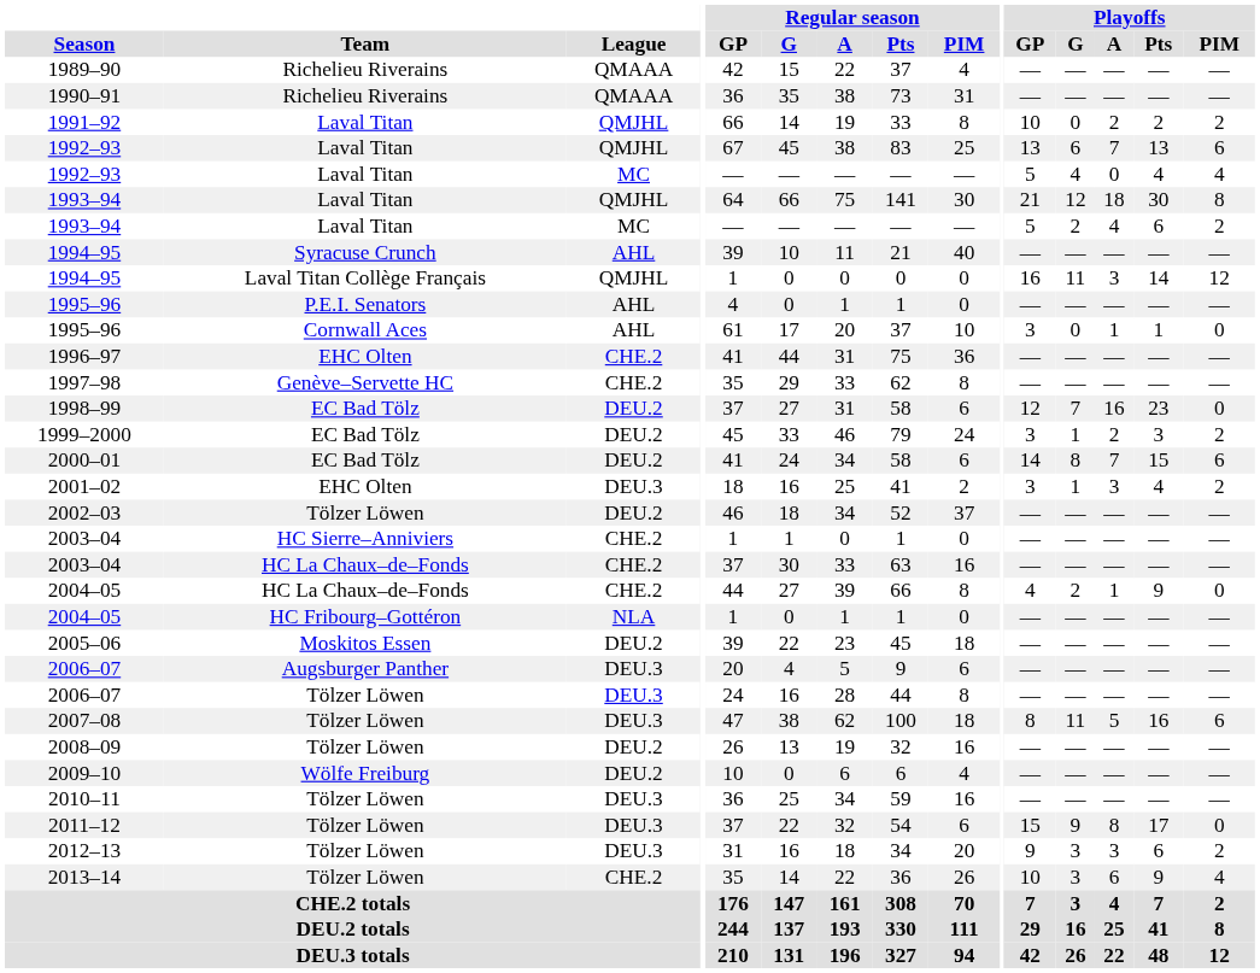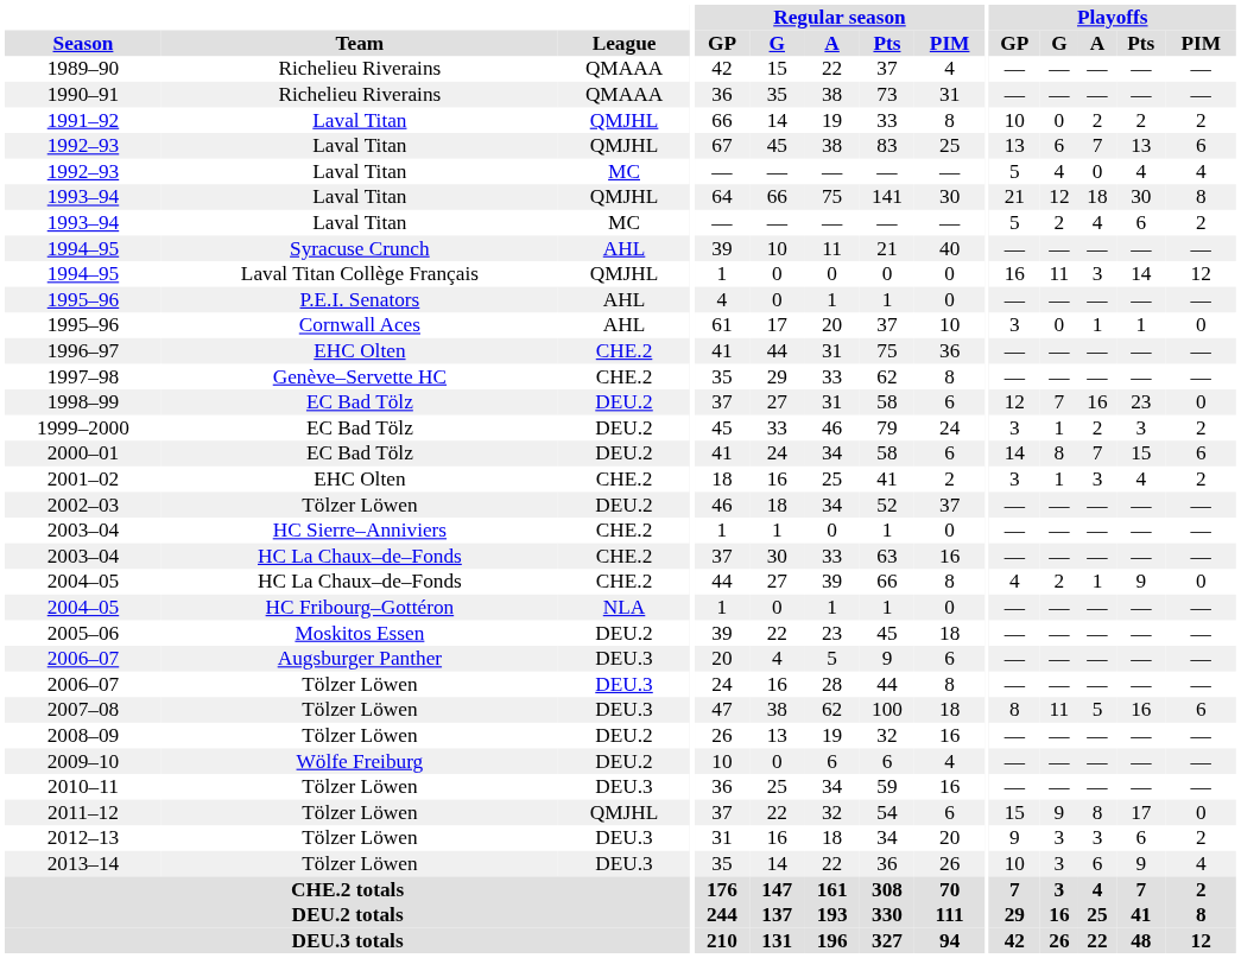 <table border="0" cellpadding="1" cellspacing="0" style="text-align:center; width:60em">
 <tr bgcolor="#e0e0e0">
 <th colspan="3"  bgcolor="#ffffff"></th>
 <th rowspan="99" bgcolor="#ffffff"></th>
 <th colspan="5"><a href='#'>Regular season</a></th>
 <th rowspan="99" bgcolor="#ffffff"></th>
 <th colspan="5"><a href='#'>Playoffs</a></th>
 </tr>
 <tr bgcolor="#e0e0e0">
 <th><a href='#'>Season</a></th>
 <th>Team</th>
 <th>League</th>
 <th>GP</th>
 <th><a href='#'>G</a></th>
 <th><a href='#'>A</a></th>
 <th><a href='#'>Pts</a></th>
 <th><a href='#'>PIM</a></th>
 <th>GP</th>
 <th>G</th>
 <th>A</th>
 <th>Pts</th>
 <th>PIM</th>
 </tr>
 <tr>
 <td>1989–90</td>
 <td>Richelieu Riverains</td>
 <td>QMAAA</td>
 <td>42</td>
 <td>15</td>
 <td>22</td>
 <td>37</td>
 <td>4</td>
 <td>—</td>
 <td>—</td>
 <td>—</td>
 <td>—</td>
 <td>—</td>
 </tr>
 <tr bgcolor="#f0f0f0">
 <td>1990–91</td>
 <td>Richelieu Riverains</td>
 <td>QMAAA</td>
 <td>36</td>
 <td>35</td>
 <td>38</td>
 <td>73</td>
 <td>31</td>
 <td>—</td>
 <td>—</td>
 <td>—</td>
 <td>—</td>
 <td>—</td>
 </tr>
 <tr>
 <td><a href='#'>1991–92</a></td>
 <td><a href='#'>Laval Titan</a></td>
 <td><a href='#'>QMJHL</a></td>
 <td>66</td>
 <td>14</td>
 <td>19</td>
 <td>33</td>
 <td>8</td>
 <td>10</td>
 <td>0</td>
 <td>2</td>
 <td>2</td>
 <td>2</td>
 </tr>
 <tr bgcolor="#f0f0f0">
 <td><a href='#'>1992–93</a></td>
 <td>Laval Titan</td>
 <td>QMJHL</td>
 <td>67</td>
 <td>45</td>
 <td>38</td>
 <td>83</td>
 <td>25</td>
 <td>13</td>
 <td>6</td>
 <td>7</td>
 <td>13</td>
 <td>6</td>
 </tr>
 <tr>
 <td><a href='#'>1992–93</a></td>
 <td>Laval Titan</td>
 <td><a href='#'>MC</a></td>
 <td>—</td>
 <td>—</td>
 <td>—</td>
 <td>—</td>
 <td>—</td>
 <td>5</td>
 <td>4</td>
 <td>0</td>
 <td>4</td>
 <td>4</td>
 </tr>
 <tr bgcolor="#f0f0f0">
 <td><a href='#'>1993–94</a></td>
 <td>Laval Titan</td>
 <td>QMJHL</td>
 <td>64</td>
 <td>66</td>
 <td>75</td>
 <td>141</td>
 <td>30</td>
 <td>21</td>
 <td>12</td>
 <td>18</td>
 <td>30</td>
 <td>8</td>
 </tr>
 <tr>
 <td><a href='#'>1993–94</a></td>
 <td>Laval Titan</td>
 <td>MC</td>
 <td>—</td>
 <td>—</td>
 <td>—</td>
 <td>—</td>
 <td>—</td>
 <td>5</td>
 <td>2</td>
 <td>4</td>
 <td>6</td>
 <td>2</td>
 </tr>
 <tr bgcolor="#f0f0f0">
 <td><a href='#'>1994–95</a></td>
 <td><a href='#'>Syracuse Crunch</a></td>
 <td><a href='#'>AHL</a></td>
 <td>39</td>
 <td>10</td>
 <td>11</td>
 <td>21</td>
 <td>40</td>
 <td>—</td>
 <td>—</td>
 <td>—</td>
 <td>—</td>
 <td>—</td>
 </tr>
 <tr>
 <td><a href='#'>1994–95</a></td>
 <td>Laval Titan Collège Français</td>
 <td>QMJHL</td>
 <td>1</td>
 <td>0</td>
 <td>0</td>
 <td>0</td>
 <td>0</td>
 <td>16</td>
 <td>11</td>
 <td>3</td>
 <td>14</td>
 <td>12</td>
 </tr>
 <tr bgcolor="#f0f0f0">
 <td><a href='#'>1995–96</a></td>
 <td><a href='#'>P.E.I. Senators</a></td>
 <td>AHL</td>
 <td>4</td>
 <td>0</td>
 <td>1</td>
 <td>1</td>
 <td>0</td>
 <td>—</td>
 <td>—</td>
 <td>—</td>
 <td>—</td>
 <td>—</td>
 </tr>
 <tr>
 <td>1995–96</td>
 <td><a href='#'>Cornwall Aces</a></td>
 <td>AHL</td>
 <td>61</td>
 <td>17</td>
 <td>20</td>
 <td>37</td>
 <td>10</td>
 <td>3</td>
 <td>0</td>
 <td>1</td>
 <td>1</td>
 <td>0</td>
 </tr>
 <tr bgcolor="#f0f0f0">
 <td>1996–97</td>
 <td><a href='#'>EHC Olten</a></td>
 <td><a href='#'>CHE.2</a></td>
 <td>41</td>
 <td>44</td>
 <td>31</td>
 <td>75</td>
 <td>36</td>
 <td>—</td>
 <td>—</td>
 <td>—</td>
 <td>—</td>
 <td>—</td>
 </tr>
 <tr>
 <td>1997–98</td>
 <td><a href='#'>Genève–Servette HC</a></td>
 <td>CHE.2</td>
 <td>35</td>
 <td>29</td>
 <td>33</td>
 <td>62</td>
 <td>8</td>
 <td>—</td>
 <td>—</td>
 <td>—</td>
 <td>—</td>
 <td>—</td>
 </tr>
 <tr bgcolor="#f0f0f0">
 <td>1998–99</td>
 <td><a href='#'>EC Bad Tölz</a></td>
 <td><a href='#'>DEU.2</a></td>
 <td>37</td>
 <td>27</td>
 <td>31</td>
 <td>58</td>
 <td>6</td>
 <td>12</td>
 <td>7</td>
 <td>16</td>
 <td>23</td>
 <td>0</td>
 </tr>
 <tr>
 <td>1999–2000</td>
 <td>EC Bad Tölz</td>
 <td>DEU.2</td>
 <td>45</td>
 <td>33</td>
 <td>46</td>
 <td>79</td>
 <td>24</td>
 <td>3</td>
 <td>1</td>
 <td>2</td>
 <td>3</td>
 <td>2</td>
 </tr>
 <tr bgcolor="#f0f0f0">
 <td>2000–01</td>
 <td>EC Bad Tölz</td>
 <td>DEU.2</td>
 <td>41</td>
 <td>24</td>
 <td>34</td>
 <td>58</td>
 <td>6</td>
 <td>14</td>
 <td>8</td>
 <td>7</td>
 <td>15</td>
 <td>6</td>
 </tr>
 <tr>
 <td>2001–02</td>
 <td>EHC Olten</td>
-<td>DEU.3</td>
+<td>CHE.2</td>
 <td>18</td>
 <td>16</td>
 <td>25</td>
 <td>41</td>
 <td>2</td>
 <td>3</td>
 <td>1</td>
 <td>3</td>
 <td>4</td>
 <td>2</td>
 </tr>
 <tr bgcolor="#f0f0f0">
 <td>2002–03</td>
 <td>Tölzer Löwen</td>
 <td>DEU.2</td>
 <td>46</td>
 <td>18</td>
 <td>34</td>
 <td>52</td>
 <td>37</td>
 <td>—</td>
 <td>—</td>
 <td>—</td>
 <td>—</td>
 <td>—</td>
 </tr>
 <tr>
 <td>2003–04</td>
 <td><a href='#'>HC Sierre–Anniviers</a></td>
 <td>CHE.2</td>
 <td>1</td>
 <td>1</td>
 <td>0</td>
 <td>1</td>
 <td>0</td>
 <td>—</td>
 <td>—</td>
 <td>—</td>
 <td>—</td>
 <td>—</td>
 </tr>
 <tr bgcolor="#f0f0f0">
 <td>2003–04</td>
 <td><a href='#'>HC La Chaux–de–Fonds</a></td>
 <td>CHE.2</td>
 <td>37</td>
 <td>30</td>
 <td>33</td>
 <td>63</td>
 <td>16</td>
 <td>—</td>
 <td>—</td>
 <td>—</td>
 <td>—</td>
 <td>—</td>
 </tr>
 <tr>
 <td>2004–05</td>
 <td>HC La Chaux–de–Fonds</td>
 <td>CHE.2</td>
 <td>44</td>
 <td>27</td>
 <td>39</td>
 <td>66</td>
 <td>8</td>
 <td>4</td>
 <td>2</td>
 <td>1</td>
 <td>9</td>
 <td>0</td>
 </tr>
 <tr bgcolor="#f0f0f0">
 <td><a href='#'>2004–05</a></td>
 <td><a href='#'>HC Fribourg–Gottéron</a></td>
 <td><a href='#'>NLA</a></td>
 <td>1</td>
 <td>0</td>
 <td>1</td>
 <td>1</td>
 <td>0</td>
 <td>—</td>
 <td>—</td>
 <td>—</td>
 <td>—</td>
 <td>—</td>
 </tr>
 <tr>
 <td>2005–06</td>
 <td><a href='#'>Moskitos Essen</a></td>
 <td>DEU.2</td>
 <td>39</td>
 <td>22</td>
 <td>23</td>
 <td>45</td>
 <td>18</td>
 <td>—</td>
 <td>—</td>
 <td>—</td>
 <td>—</td>
 <td>—</td>
 </tr>
 <tr bgcolor="#f0f0f0">
 <td><a href='#'>2006–07</a></td>
 <td><a href='#'>Augsburger Panther</a></td>
 <td>DEU.3</td>
 <td>20</td>
 <td>4</td>
 <td>5</td>
 <td>9</td>
 <td>6</td>
 <td>—</td>
 <td>—</td>
 <td>—</td>
 <td>—</td>
 <td>—</td>
 </tr>
 <tr>
 <td>2006–07</td>
 <td>Tölzer Löwen</td>
 <td><a href='#'>DEU.3</a></td>
 <td>24</td>
 <td>16</td>
 <td>28</td>
 <td>44</td>
 <td>8</td>
 <td>—</td>
 <td>—</td>
 <td>—</td>
 <td>—</td>
 <td>—</td>
 </tr>
 <tr bgcolor="#f0f0f0">
 <td>2007–08</td>
 <td>Tölzer Löwen</td>
 <td>DEU.3</td>
 <td>47</td>
 <td>38</td>
 <td>62</td>
 <td>100</td>
 <td>18</td>
 <td>8</td>
 <td>11</td>
 <td>5</td>
 <td>16</td>
 <td>6</td>
 </tr>
 <tr>
 <td>2008–09</td>
 <td>Tölzer Löwen</td>
 <td>DEU.2</td>
 <td>26</td>
 <td>13</td>
 <td>19</td>
 <td>32</td>
 <td>16</td>
 <td>—</td>
 <td>—</td>
 <td>—</td>
 <td>—</td>
 <td>—</td>
 </tr>
 <tr bgcolor="#f0f0f0">
 <td>2009–10</td>
 <td><a href='#'>Wölfe Freiburg</a></td>
 <td>DEU.2</td>
 <td>10</td>
 <td>0</td>
 <td>6</td>
 <td>6</td>
 <td>4</td>
 <td>—</td>
 <td>—</td>
 <td>—</td>
 <td>—</td>
 <td>—</td>
 </tr>
 <tr>
 <td>2010–11</td>
 <td>Tölzer Löwen</td>
 <td>DEU.3</td>
 <td>36</td>
 <td>25</td>
 <td>34</td>
 <td>59</td>
 <td>16</td>
 <td>—</td>
 <td>—</td>
 <td>—</td>
 <td>—</td>
 <td>—</td>
 </tr>
 <tr bgcolor="#f0f0f0">
 <td>2011–12</td>
 <td>Tölzer Löwen</td>
-<td>DEU.3</td>
+<td>QMJHL</td>
 <td>37</td>
 <td>22</td>
 <td>32</td>
 <td>54</td>
 <td>6</td>
 <td>15</td>
 <td>9</td>
 <td>8</td>
 <td>17</td>
 <td>0</td>
 </tr>
 <tr>
 <td>2012–13</td>
 <td>Tölzer Löwen</td>
 <td>DEU.3</td>
 <td>31</td>
 <td>16</td>
 <td>18</td>
 <td>34</td>
 <td>20</td>
 <td>9</td>
 <td>3</td>
 <td>3</td>
 <td>6</td>
 <td>2</td>
 </tr>
 <tr bgcolor="#f0f0f0">
 <td>2013–14</td>
 <td>Tölzer Löwen</td>
-<td>CHE.2</td>
+<td>DEU.3</td>
 <td>35</td>
 <td>14</td>
 <td>22</td>
 <td>36</td>
 <td>26</td>
 <td>10</td>
 <td>3</td>
 <td>6</td>
 <td>9</td>
 <td>4</td>
 </tr>
 <tr bgcolor="#e0e0e0">
 <th colspan="3">CHE.2 totals</th>
 <th>176</th>
 <th>147</th>
 <th>161</th>
 <th>308</th>
 <th>70</th>
 <th>7</th>
 <th>3</th>
 <th>4</th>
 <th>7</th>
 <th>2</th>
 </tr>
 <tr bgcolor="#e0e0e0">
 <th colspan="3">DEU.2 totals</th>
 <th>244</th>
 <th>137</th>
 <th>193</th>
 <th>330</th>
 <th>111</th>
 <th>29</th>
 <th>16</th>
 <th>25</th>
 <th>41</th>
 <th>8</th>
 </tr>
 <tr bgcolor="#e0e0e0">
 <th colspan="3">DEU.3 totals</th>
 <th>210</th>
 <th>131</th>
 <th>196</th>
 <th>327</th>
 <th>94</th>
 <th>42</th>
 <th>26</th>
 <th>22</th>
 <th>48</th>
 <th>12</th>
 </tr>
 </table>
